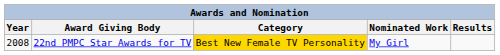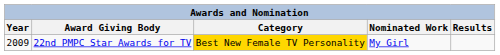 <table class="wikitable">
 <tr>
 <th colspan="5" style="background:LightSteelBlue;">Awards and Nomination</th>
 </tr>
 <tr>
 <th>Year</th>
 <th>Award Giving Body</th>
 <th>Category</th>
 <th>Nominated Work</th>
 <th>Results</th>
 </tr>
 <tr>
-<td>2008</td>
+<td>2009</td>
 <td><a href='#'>22nd PMPC Star Awards for TV</a></td>
 <td style="background: gold;">Best New Female TV Personality</td>
 <td><a href='#'>My Girl</a></td>
 <td></td>
 </tr>
 </table>
